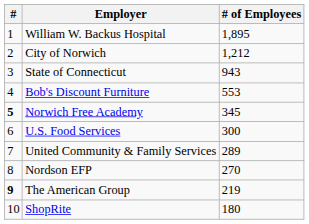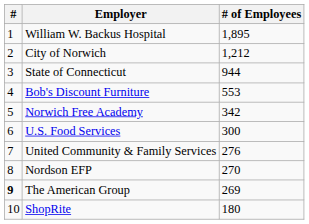 <table class="wikitable">
 <tr>
 <th>#</th>
 <th>Employer</th>
 <th># of Employees</th>
 </tr>
 <tr>
 <td>1</td>
 <td>William W. Backus Hospital</td>
 <td>1,895</td>
 </tr>
 <tr>
 <td>2</td>
 <td>City of Norwich</td>
 <td>1,212</td>
 </tr>
 <tr>
 <td>3</td>
 <td>State of Connecticut</td>
-<td>943</td>
+<td>944</td>
 </tr>
 <tr>
 <td>4</td>
 <td><a href='#'>Bob's Discount Furniture</a></td>
 <td>553</td>
 </tr>
 <tr>
-<td><strong>5</strong></td>
+<td>5</td>
 <td><a href='#'>Norwich Free Academy</a></td>
-<td>345</td>
+<td>342</td>
 </tr>
 <tr>
 <td>6</td>
 <td><a href='#'>U.S. Food Services</a></td>
 <td>300</td>
 </tr>
 <tr>
 <td>7</td>
 <td>United Community & Family Services</td>
-<td>289</td>
+<td>276</td>
 </tr>
 <tr>
 <td>8</td>
 <td>Nordson EFP</td>
 <td>270</td>
 </tr>
 <tr>
 <td><strong>9</strong></td>
 <td>The American Group</td>
-<td>219</td>
+<td>269</td>
 </tr>
 <tr>
 <td>10</td>
 <td><a href='#'>ShopRite</a></td>
 <td>180</td>
 </tr>
 </table>
